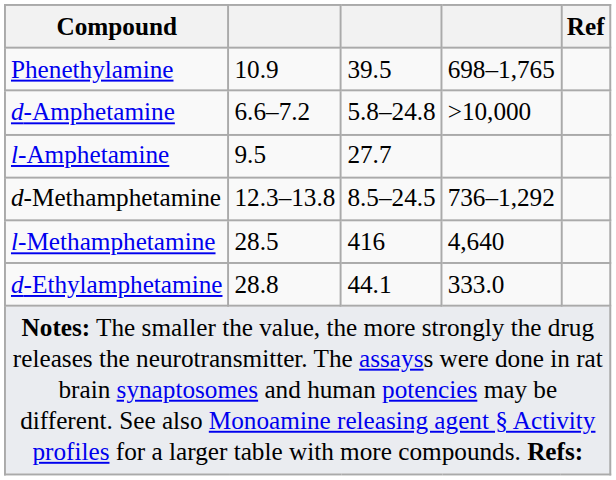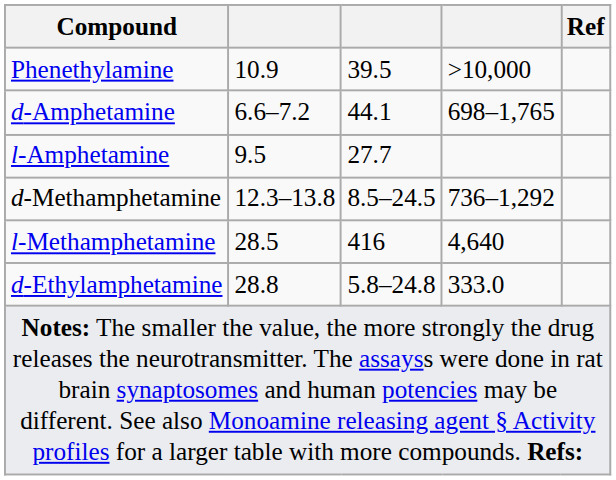 <table class="wikitable floatright" style="font-size:small;">
 <tr>
 <th>Compound</th>
 <th data-sort-type="number"></th>
 <th data-sort-type="number"></th>
 <th data-sort-type="number"></th>
 <th>Ref</th>
 </tr>
 <tr>
 <td><a href='#'>Phenethylamine</a></td>
 <td>10.9</td>
 <td>39.5</td>
-<td>698–1,765</td>
+<td>>10,000</td>
 <td></td>
 </tr>
 <tr>
 <td><a href='#'><em>d</em>-Amphetamine</a></td>
 <td>6.6–7.2</td>
-<td>5.8–24.8</td>
-<td>>10,000</td>
+<td>44.1</td>
+<td>698–1,765</td>
 <td></td>
 </tr>
 <tr>
 <td><a href='#'><em>l</em>-Amphetamine</a></td>
 <td>9.5</td>
 <td>27.7</td>
 <td></td>
 <td></td>
 </tr>
 <tr>
 <td><em>d</em>-Methamphetamine</td>
 <td>12.3–13.8</td>
 <td>8.5–24.5</td>
 <td>736–1,292</td>
 <td></td>
 </tr>
 <tr>
 <td><a href='#'><em>l</em>-Methamphetamine</a></td>
 <td>28.5</td>
 <td>416</td>
 <td>4,640</td>
 <td></td>
 </tr>
 <tr>
 <td><a href='#'><em>d</em>-Ethylamphetamine</a></td>
 <td>28.8</td>
-<td>44.1</td>
+<td>5.8–24.8</td>
 <td>333.0</td>
 <td></td>
 </tr>
 <tr>
 <td colspan="7" style="width: 1px; background-color:#eaecf0; text-align: center;"><strong>Notes:</strong> The smaller the value, the more strongly the drug releases the neurotransmitter. The <a href='#'>assays</a>s were done in rat brain <a href='#'>synaptosomes</a> and human <a href='#'>potencies</a> may be different. See also <a href='#'>Monoamine releasing agent § Activity profiles</a> for a larger table with more compounds. <strong>Refs:</strong> </td>
 </tr>
 </table>
